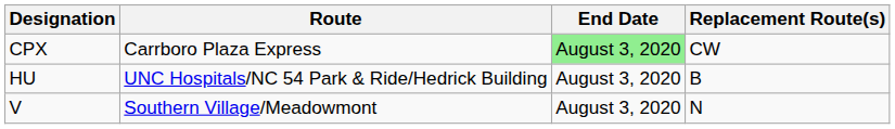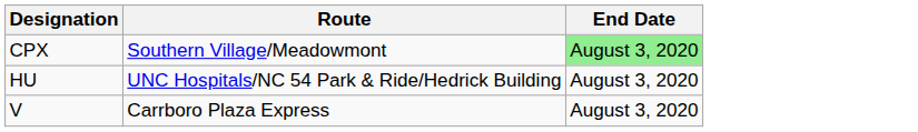 <table class="wikitable">
 <tr>
 <th>Designation</th>
 <th>Route</th>
 <th>End Date</th>
-<th>Replacement Route(s)</th>
 </tr>
 <tr>
 <td>CPX</td>
-<td>Carrboro Plaza Express</td>
+<td><a href='#'>Southern Village</a>/Meadowmont</td>
 <td style="background: lightgreen;">August 3, 2020</td>
-<td>CW</td>
 </tr>
 <tr>
 <td>HU</td>
 <td><a href='#'>UNC Hospitals</a>/NC 54 Park & Ride/Hedrick Building</td>
 <td>August 3, 2020</td>
-<td>B</td>
 </tr>
 <tr>
 <td>V</td>
-<td><a href='#'>Southern Village</a>/Meadowmont</td>
+<td>Carrboro Plaza Express</td>
 <td>August 3, 2020</td>
-<td>N</td>
 </tr>
 </table>
